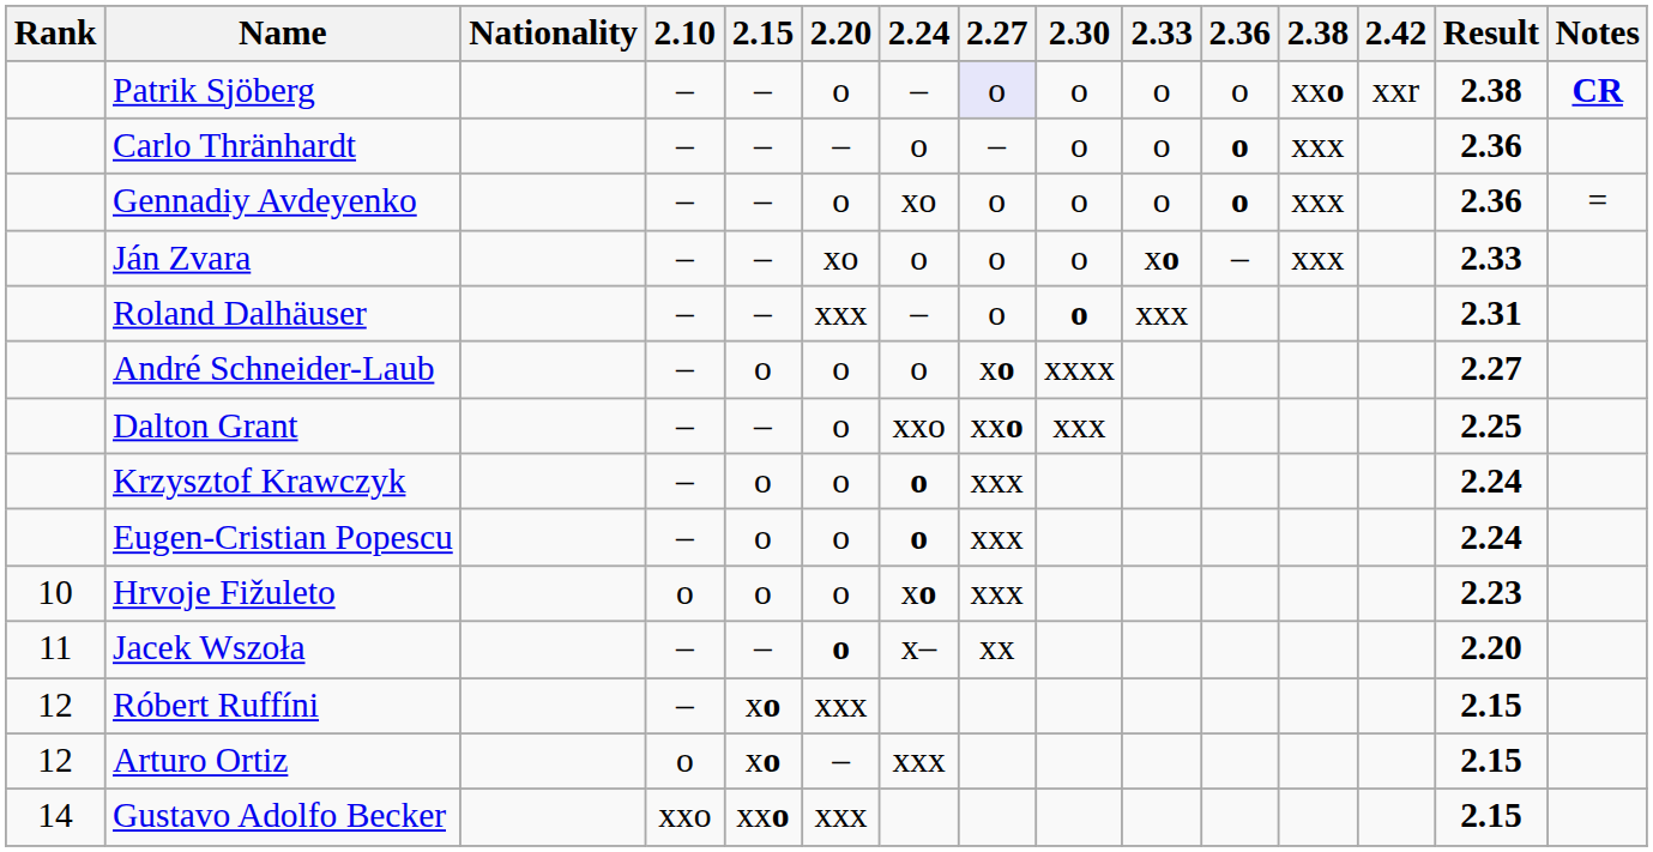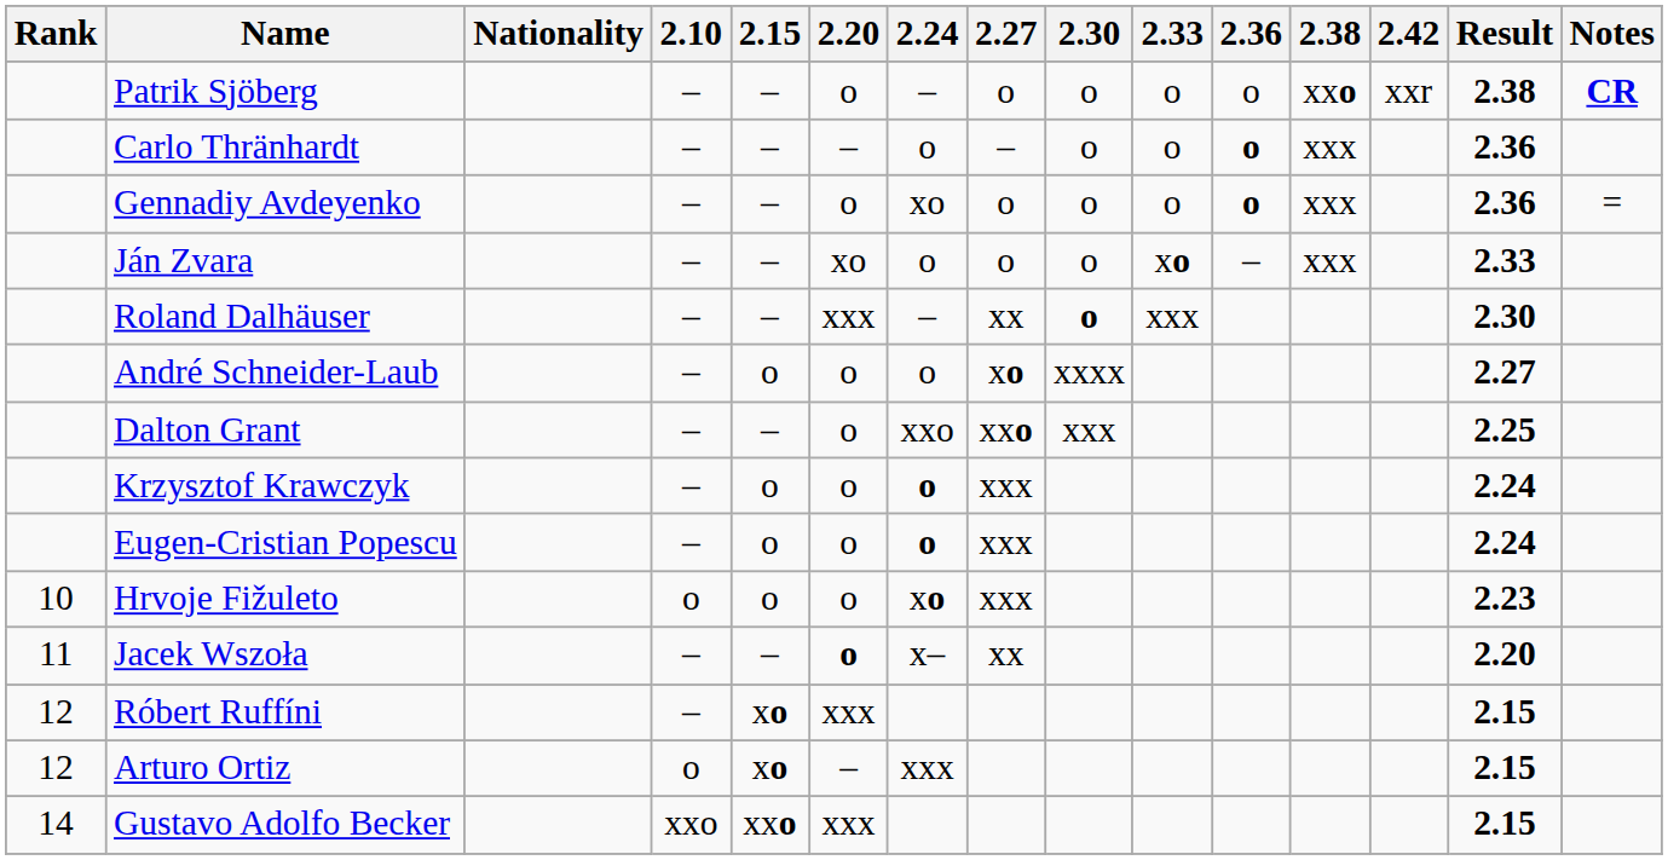 <table class="wikitable sortable" style="text-align:center">
 <tr>
 <th>Rank</th>
 <th>Name</th>
 <th>Nationality</th>
 <th>2.10</th>
 <th>2.15</th>
 <th>2.20</th>
 <th>2.24</th>
 <th>2.27</th>
 <th>2.30</th>
 <th>2.33</th>
 <th>2.36</th>
 <th>2.38</th>
 <th>2.42</th>
 <th>Result</th>
 <th>Notes</th>
 </tr>
 <tr>
 <td></td>
 <td align="left"><a href='#'>Patrik Sjöberg</a></td>
 <td align=left></td>
 <td>–</td>
 <td>–</td>
 <td>o</td>
 <td>–</td>
-<td style="background: lavender;">o</td>
+<td>o</td>
 <td>o</td>
 <td>o</td>
 <td>o</td>
 <td>xx<strong>o</strong></td>
 <td>xxr</td>
 <td><strong>2.38</strong></td>
 <td><strong><a href='#'>CR</a></strong></td>
 </tr>
 <tr>
 <td></td>
 <td align="left"><a href='#'>Carlo Thränhardt</a></td>
 <td align=left></td>
 <td>–</td>
 <td>–</td>
 <td>–</td>
 <td>o</td>
 <td>–</td>
 <td>o</td>
 <td>o</td>
 <td><strong>o</strong></td>
 <td>xxx</td>
 <td></td>
 <td><strong>2.36</strong></td>
 <td></td>
 </tr>
 <tr>
 <td></td>
 <td align="left"><a href='#'>Gennadiy Avdeyenko</a></td>
 <td align=left></td>
 <td>–</td>
 <td>–</td>
 <td>o</td>
 <td>xo</td>
 <td>o</td>
 <td>o</td>
 <td>o</td>
 <td><strong>o</strong></td>
 <td>xxx</td>
 <td></td>
 <td><strong>2.36</strong></td>
 <td>=</td>
 </tr>
 <tr>
 <td></td>
 <td align="left"><a href='#'>Ján Zvara</a></td>
 <td align=left></td>
 <td>–</td>
 <td>–</td>
 <td>xo</td>
 <td>o</td>
 <td>o</td>
 <td>o</td>
 <td>x<strong>o</strong></td>
 <td>–</td>
 <td>xxx</td>
 <td></td>
 <td><strong>2.33</strong></td>
 <td></td>
 </tr>
 <tr>
 <td></td>
 <td align="left"><a href='#'>Roland Dalhäuser</a></td>
 <td align=left></td>
 <td>–</td>
 <td>–</td>
 <td>xxx</td>
 <td>–</td>
-<td>o</td>
+<td>xx</td>
 <td><strong>o</strong></td>
 <td>xxx</td>
 <td></td>
 <td></td>
 <td></td>
-<td><strong>2.31</strong></td>
+<td><strong>2.30</strong></td>
 <td></td>
 </tr>
 <tr>
 <td></td>
 <td align="left"><a href='#'>André Schneider-Laub</a></td>
 <td align=left></td>
 <td>–</td>
 <td>o</td>
 <td>o</td>
 <td>o</td>
 <td>x<strong>o</strong></td>
 <td>xxxx</td>
 <td></td>
 <td></td>
 <td></td>
 <td></td>
 <td><strong>2.27</strong></td>
 <td></td>
 </tr>
 <tr>
 <td></td>
 <td align="left"><a href='#'>Dalton Grant</a></td>
 <td align=left></td>
 <td>–</td>
 <td>–</td>
 <td>o</td>
 <td>xxo</td>
 <td>xx<strong>o</strong></td>
 <td>xxx</td>
 <td></td>
 <td></td>
 <td></td>
 <td></td>
 <td><strong>2.25</strong></td>
 <td></td>
 </tr>
 <tr>
 <td></td>
 <td align="left"><a href='#'>Krzysztof Krawczyk</a></td>
 <td align=left></td>
 <td>–</td>
 <td>o</td>
 <td>o</td>
 <td><strong>o</strong></td>
 <td>xxx</td>
 <td></td>
 <td></td>
 <td></td>
 <td></td>
 <td></td>
 <td><strong>2.24</strong></td>
 <td></td>
 </tr>
 <tr>
 <td></td>
 <td align="left"><a href='#'>Eugen-Cristian Popescu</a></td>
 <td align=left></td>
 <td>–</td>
 <td>o</td>
 <td>o</td>
 <td><strong>o</strong></td>
 <td>xxx</td>
 <td></td>
 <td></td>
 <td></td>
 <td></td>
 <td></td>
 <td><strong>2.24</strong></td>
 <td></td>
 </tr>
 <tr>
 <td>10</td>
 <td align="left"><a href='#'>Hrvoje Fižuleto</a></td>
 <td align=left></td>
 <td>o</td>
 <td>o</td>
 <td>o</td>
 <td>x<strong>o</strong></td>
 <td>xxx</td>
 <td></td>
 <td></td>
 <td></td>
 <td></td>
 <td></td>
 <td><strong>2.23</strong></td>
 <td></td>
 </tr>
 <tr>
 <td>11</td>
 <td align="left"><a href='#'>Jacek Wszoła</a></td>
 <td align=left></td>
 <td>–</td>
 <td>–</td>
 <td><strong>o</strong></td>
 <td>x–</td>
 <td>xx</td>
 <td></td>
 <td></td>
 <td></td>
 <td></td>
 <td></td>
 <td><strong>2.20</strong></td>
 <td></td>
 </tr>
 <tr>
 <td>12</td>
 <td align="left"><a href='#'>Róbert Ruffíni</a></td>
 <td align=left></td>
 <td>–</td>
 <td>x<strong>o</strong></td>
 <td>xxx</td>
 <td></td>
 <td></td>
 <td></td>
 <td></td>
 <td></td>
 <td></td>
 <td></td>
 <td><strong>2.15</strong></td>
 <td></td>
 </tr>
 <tr>
 <td>12</td>
 <td align="left"><a href='#'>Arturo Ortiz</a></td>
 <td align=left></td>
 <td>o</td>
 <td>x<strong>o</strong></td>
 <td>–</td>
 <td>xxx</td>
 <td></td>
 <td></td>
 <td></td>
 <td></td>
 <td></td>
 <td></td>
 <td><strong>2.15</strong></td>
 <td></td>
 </tr>
 <tr>
 <td>14</td>
 <td align="left"><a href='#'>Gustavo Adolfo Becker</a></td>
 <td align=left></td>
 <td>xxo</td>
 <td>xx<strong>o</strong></td>
 <td>xxx</td>
 <td></td>
 <td></td>
 <td></td>
 <td></td>
 <td></td>
 <td></td>
 <td></td>
 <td><strong>2.15</strong></td>
 <td></td>
 </tr>
 </table>
